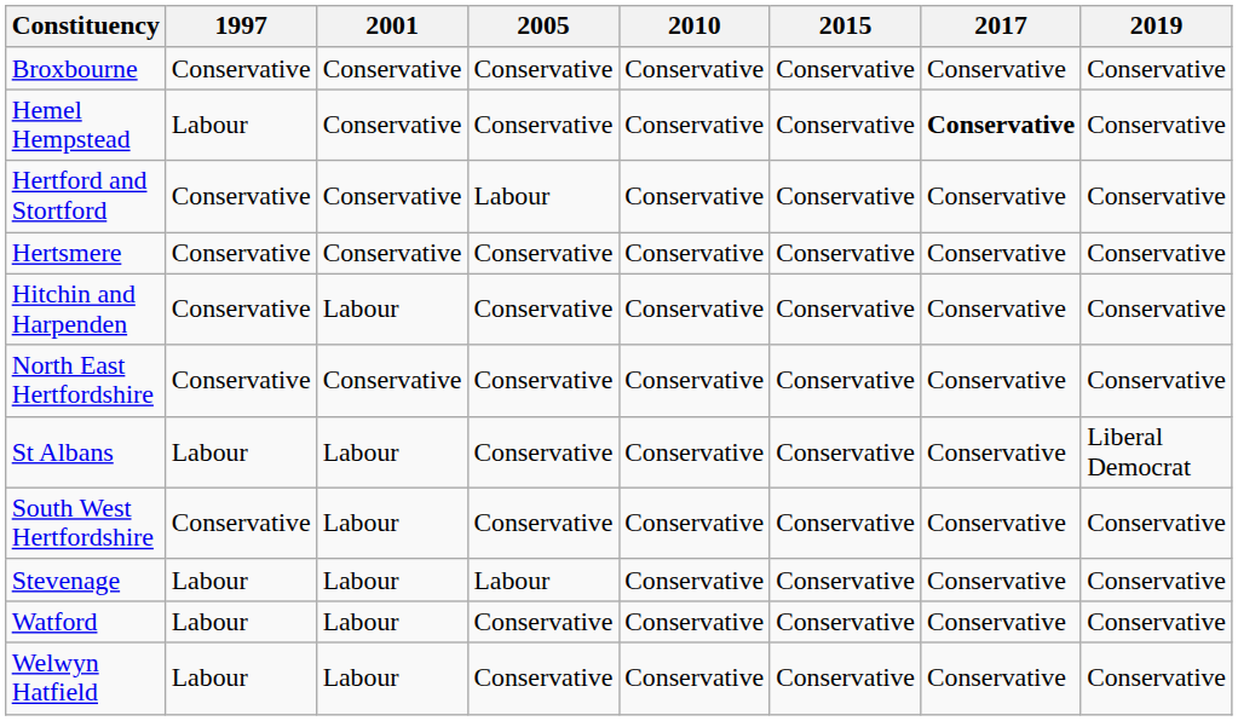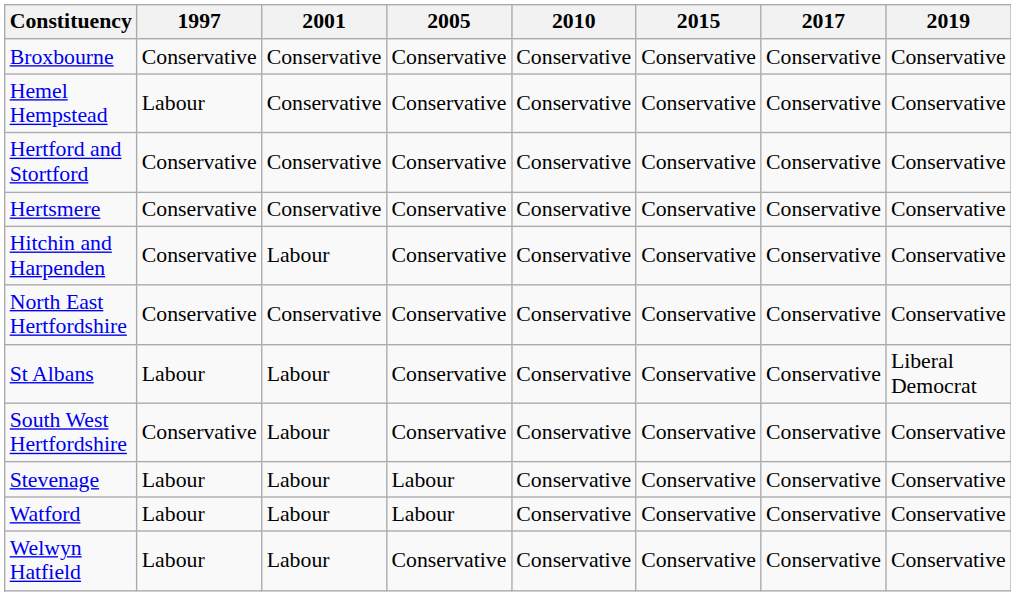 <table class="wikitable">
 <tr>
 <th>Constituency</th>
 <th>1997</th>
 <th>2001</th>
 <th>2005</th>
 <th>2010</th>
 <th>2015</th>
 <th>2017</th>
 <th>2019</th>
 </tr>
 <tr>
 <td><a href='#'>Broxbourne</a></td>
 <td bgcolor=>Conservative</td>
 <td bgcolor=>Conservative</td>
 <td bgcolor=>Conservative</td>
 <td bgcolor=>Conservative</td>
 <td bgcolor=>Conservative</td>
 <td bgcolor=>Conservative</td>
 <td bgcolor=>Conservative</td>
 </tr>
 <tr>
 <td><a href='#'>Hemel Hempstead</a></td>
 <td bgcolor=>Labour</td>
 <td bgcolor=>Conservative</td>
 <td bgcolor=>Conservative</td>
 <td bgcolor=>Conservative</td>
 <td bgcolor=>Conservative</td>
-<td bgcolor=><strong>Conservative</strong></td>
+<td bgcolor=>Conservative</td>
 <td bgcolor=>Conservative</td>
 </tr>
 <tr>
 <td><a href='#'>Hertford and Stortford</a></td>
 <td bgcolor=>Conservative</td>
 <td bgcolor=>Conservative</td>
-<td bgcolor=>Labour</td>
+<td bgcolor=>Conservative</td>
 <td bgcolor=>Conservative</td>
 <td bgcolor=>Conservative</td>
 <td bgcolor=>Conservative</td>
 <td bgcolor=>Conservative</td>
 </tr>
 <tr>
 <td><a href='#'>Hertsmere</a></td>
 <td bgcolor=>Conservative</td>
 <td bgcolor=>Conservative</td>
 <td bgcolor=>Conservative</td>
 <td bgcolor=>Conservative</td>
 <td bgcolor=>Conservative</td>
 <td bgcolor=>Conservative</td>
 <td bgcolor=>Conservative</td>
 </tr>
 <tr>
 <td><a href='#'>Hitchin and Harpenden</a></td>
 <td bgcolor=>Conservative</td>
 <td bgcolor=>Labour</td>
 <td bgcolor=>Conservative</td>
 <td bgcolor=>Conservative</td>
 <td bgcolor=>Conservative</td>
 <td bgcolor=>Conservative</td>
 <td bgcolor=>Conservative</td>
 </tr>
 <tr>
 <td><a href='#'>North East Hertfordshire</a></td>
 <td bgcolor=>Conservative</td>
 <td bgcolor=>Conservative</td>
 <td bgcolor=>Conservative</td>
 <td bgcolor=>Conservative</td>
 <td bgcolor=>Conservative</td>
 <td bgcolor=>Conservative</td>
 <td bgcolor=>Conservative</td>
 </tr>
 <tr>
 <td><a href='#'>St Albans</a></td>
 <td bgcolor=>Labour</td>
 <td bgcolor=>Labour</td>
 <td bgcolor=>Conservative</td>
 <td bgcolor=>Conservative</td>
 <td bgcolor=>Conservative</td>
 <td bgcolor=>Conservative</td>
 <td bgcolor=>Liberal Democrat</td>
 </tr>
 <tr>
 <td><a href='#'>South West Hertfordshire</a></td>
 <td bgcolor=>Conservative</td>
 <td bgcolor=>Labour</td>
 <td bgcolor=>Conservative</td>
 <td bgcolor=>Conservative</td>
 <td bgcolor=>Conservative</td>
 <td bgcolor=>Conservative</td>
 <td bgcolor=>Conservative</td>
 </tr>
 <tr>
 <td><a href='#'>Stevenage</a></td>
 <td bgcolor=>Labour</td>
 <td bgcolor=>Labour</td>
 <td bgcolor=>Labour</td>
 <td bgcolor=>Conservative</td>
 <td bgcolor=>Conservative</td>
 <td bgcolor=>Conservative</td>
 <td bgcolor=>Conservative</td>
 </tr>
 <tr>
 <td><a href='#'>Watford</a></td>
 <td bgcolor=>Labour</td>
 <td bgcolor=>Labour</td>
-<td bgcolor=>Conservative</td>
+<td bgcolor=>Labour</td>
 <td bgcolor=>Conservative</td>
 <td bgcolor=>Conservative</td>
 <td bgcolor=>Conservative</td>
 <td bgcolor=>Conservative</td>
 </tr>
 <tr>
 <td><a href='#'>Welwyn Hatfield</a></td>
 <td bgcolor=>Labour</td>
 <td bgcolor=>Labour</td>
 <td bgcolor=>Conservative</td>
 <td bgcolor=>Conservative</td>
 <td bgcolor=>Conservative</td>
 <td bgcolor=>Conservative</td>
 <td bgcolor=>Conservative</td>
 </tr>
 </table>
